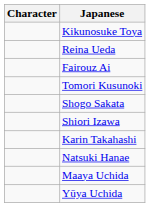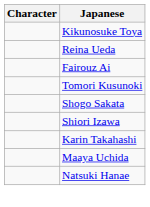 <table class="wikitable sortable">
 <tr>
 <th scope="col">Character</th>
 <th scope="col">Japanese</th>
 </tr>
 <tr>
 <td scope="row"></td>
 <td align="left"><a href='#'>Kikunosuke Toya</a></td>
 </tr>
 <tr>
 <td scope="row"></td>
 <td align="left"><a href='#'>Reina Ueda</a></td>
 </tr>
 <tr>
 <td scope="row"></td>
 <td align="left"><a href='#'>Fairouz Ai</a></td>
 </tr>
 <tr>
 <td scope="row"></td>
 <td align="left"><a href='#'>Tomori Kusunoki</a></td>
 </tr>
 <tr>
 <td scope="row"></td>
 <td align="left"><a href='#'>Shogo Sakata</a></td>
 </tr>
 <tr>
 <td scope="row"></td>
 <td align="left"><a href='#'>Shiori Izawa</a></td>
 </tr>
 <tr>
 <td scope="row"></td>
 <td align="left"><a href='#'>Karin Takahashi</a></td>
 </tr>
 <tr>
 <td scope="row"></td>
-<td align="left"><a href='#'>Natsuki Hanae</a></td>
-</tr>
-<tr>
-<td scope="row"></td>
 <td align="left"><a href='#'>Maaya Uchida</a></td>
 </tr>
 <tr>
 <td scope="row"></td>
-<td align="left"><a href='#'>Yūya Uchida</a></td>
+<td align="left"><a href='#'>Natsuki Hanae</a></td>
 </tr>
 </table>
